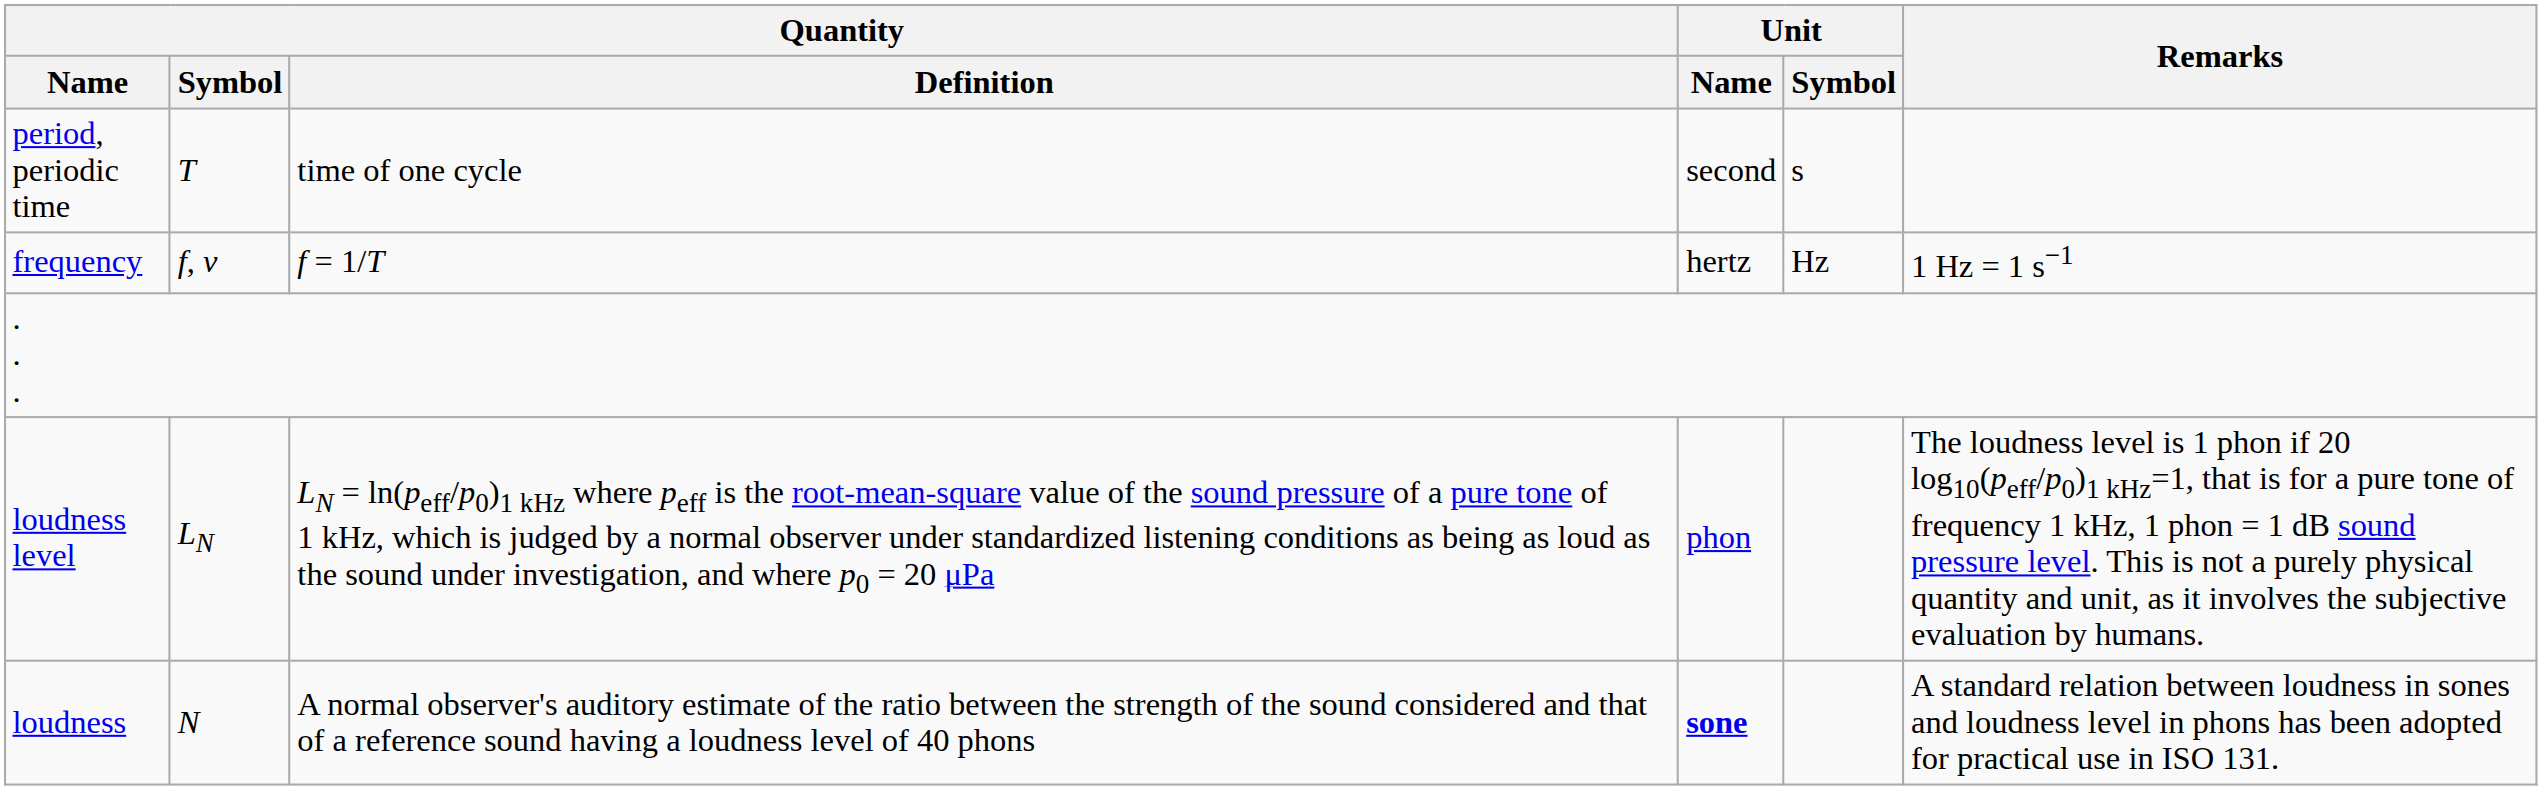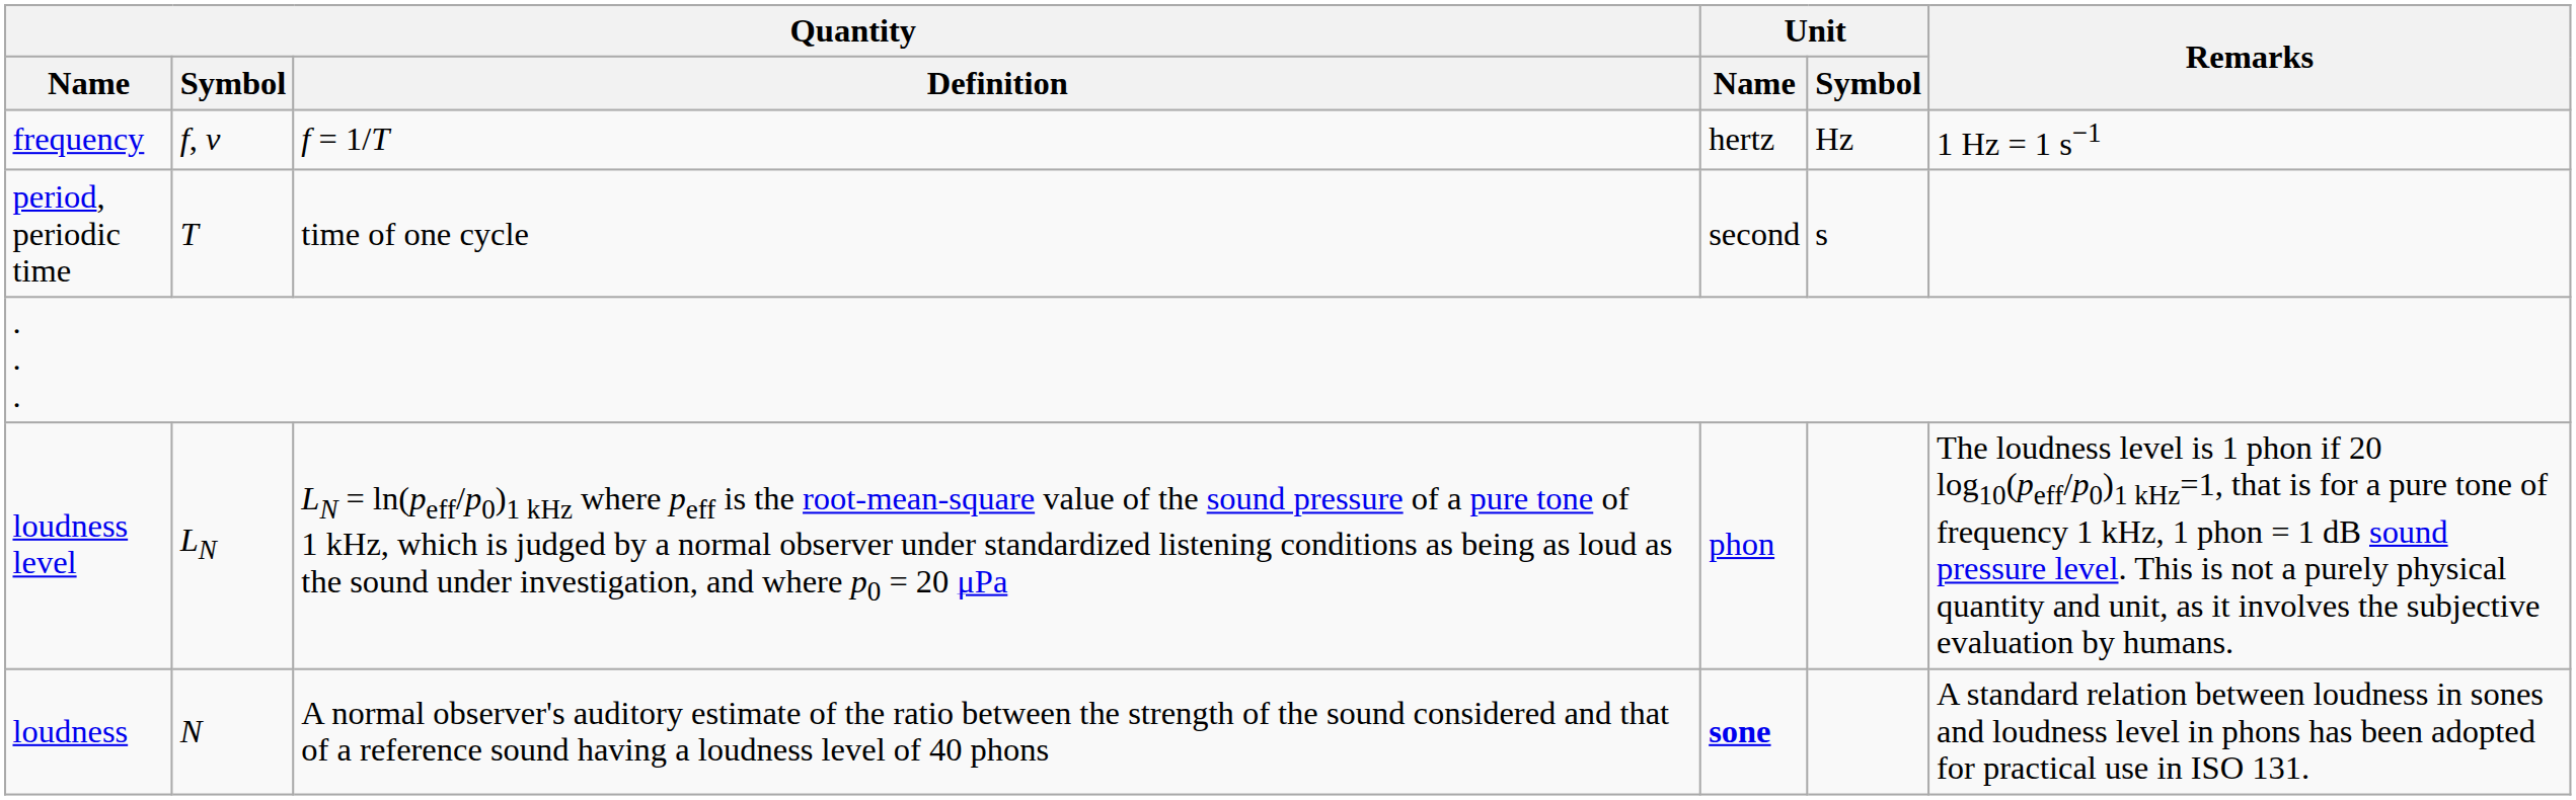 <table class="wikitable">
 <tr>
 <th colspan="3">Quantity</th>
 <th colspan="2">Unit</th>
 <th rowspan="2" width="25%">Remarks</th>
 </tr>
 <tr>
 <th>Name</th>
 <th>Symbol</th>
 <th>Definition</th>
 <th>Name</th>
 <th>Symbol</th>
 </tr>
 <tr>
+<td><a href='#'>frequency</a></td>
+<td><em>f</em>, <em>ν</em></td>
+<td><em>f</em> = 1/<em>T</em></td>
+<td>hertz</td>
+<td>Hz</td>
+<td>1 Hz = 1 s<sup>−1</sup></td>
+</tr>
+<tr>
 <td><a href='#'>period</a>,<br>periodic time</td>
 <td><em>T</em></td>
 <td>time of one cycle</td>
 <td>second</td>
 <td>s</td>
 <td></td>
-</tr>
-<tr>
-<td><a href='#'>frequency</a></td>
-<td><em>f</em>, <em>ν</em></td>
-<td><em>f</em> = 1/<em>T</em></td>
-<td>hertz</td>
-<td>Hz</td>
-<td>1 Hz = 1 s<sup>−1</sup></td>
 </tr>
 <tr>
 <td colspan=6>.<br>.<br>.</td>
 </tr>
 <tr>
 <td><a href='#'>loudness level</a></td>
 <td><em>L<sub>N</sub></em></td>
 <td><em>L<sub>N</sub></em> = ln(<em>p</em><sub>eff</sub>/<em>p</em><sub>0</sub>)<sub>1 kHz</sub> where <em>p</em><sub>eff</sub> is the <a href='#'>root-mean-square</a> value of the <a href='#'>sound pressure</a> of a <a href='#'>pure tone</a> of 1 kHz, which is judged by a normal observer under standardized listening conditions as being as loud as the sound under investigation, and where <em>p</em><sub>0</sub> = 20 <a href='#'>μPa</a></td>
 <td><a href='#'>phon</a></td>
 <td></td>
 <td>The loudness level is 1 phon if 20 log<sub>10</sub>(<em>p</em><sub>eff</sub>/<em>p</em><sub>0</sub>)<sub>1 kHz</sub>=1, that is for a pure tone of frequency 1 kHz, 1 phon = 1 dB <a href='#'>sound pressure level</a>. This is not a purely physical quantity and unit, as it involves the subjective evaluation by humans.</td>
 </tr>
 <tr>
 <td><a href='#'>loudness</a></td>
 <td><em>N</em></td>
 <td>A normal observer's auditory estimate of the ratio between the strength of the sound considered and that of a reference sound having a loudness level of 40 phons</td>
 <td><strong><a href='#'>sone</a></strong></td>
 <td></td>
 <td>A standard relation between loudness in sones and loudness level in phons has been adopted for practical use in ISO 131.</td>
 </tr>
 </table>
